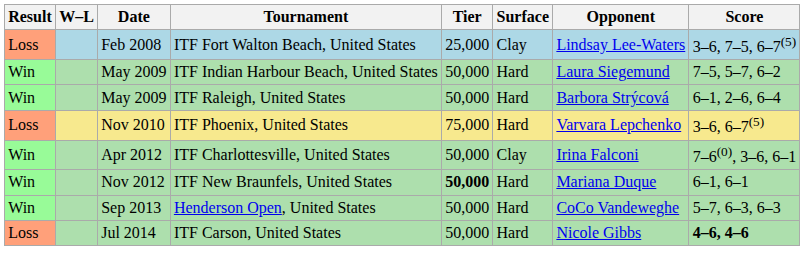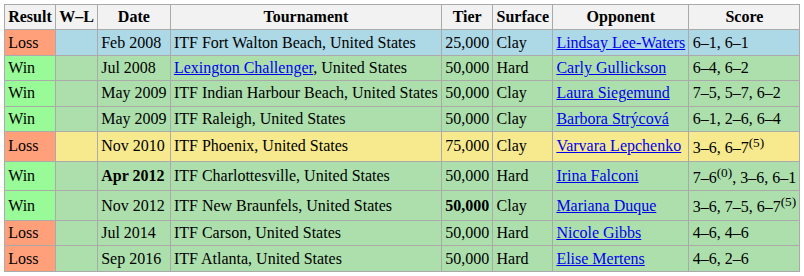 <table class="sortable wikitable">
 <tr>
 <th>Result</th>
 <th>W–L</th>
 <th>Date</th>
 <th>Tournament</th>
 <th>Tier</th>
 <th>Surface</th>
 <th>Opponent</th>
 <th class="unsortable">Score</th>
 </tr>
 <tr style="background:lightblue;">
 <td bgcolor="FFA07A">Loss</td>
 <td></td>
 <td>Feb 2008</td>
 <td>ITF Fort Walton Beach, United States</td>
 <td>25,000</td>
 <td>Clay</td>
 <td> <a href='#'>Lindsay Lee-Waters</a></td>
-<td>3–6, 7–5, 6–7<sup>(5)</sup></td>
+<td>6–1, 6–1</td>
+</tr>
+<tr style="background:#addfad;">
+<td bgcolor="98FB98">Win</td>
+<td></td>
+<td>Jul 2008</td>
+<td><a href='#'>Lexington Challenger</a>, United States</td>
+<td>50,000</td>
+<td>Hard</td>
+<td> <a href='#'>Carly Gullickson</a></td>
+<td>6–4, 6–2</td>
 </tr>
 <tr style="background:#addfad;">
 <td bgcolor="98FB98">Win</td>
 <td></td>
 <td>May 2009</td>
 <td>ITF Indian Harbour Beach, United States</td>
 <td>50,000</td>
-<td>Hard</td>
+<td>Clay</td>
 <td> <a href='#'>Laura Siegemund</a></td>
 <td>7–5, 5–7, 6–2</td>
 </tr>
 <tr style="background:#addfad;">
 <td bgcolor="98FB98">Win</td>
 <td></td>
 <td>May 2009</td>
 <td>ITF Raleigh, United States</td>
 <td>50,000</td>
-<td>Hard</td>
+<td>Clay</td>
 <td> <a href='#'>Barbora Strýcová</a></td>
 <td>6–1, 2–6, 6–4</td>
 </tr>
 <tr style="background:#f7e98e;">
 <td bgcolor="FFA07A">Loss</td>
 <td></td>
 <td>Nov 2010</td>
 <td>ITF Phoenix, United States</td>
 <td>75,000</td>
-<td>Hard</td>
+<td>Clay</td>
 <td> <a href='#'>Varvara Lepchenko</a></td>
 <td>3–6, 6–7<sup>(5)</sup></td>
 </tr>
 <tr style="background:#addfad;">
 <td bgcolor="98FB98">Win</td>
 <td></td>
-<td>Apr 2012</td>
+<td><strong>Apr 2012</strong></td>
 <td>ITF Charlottesville, United States</td>
 <td>50,000</td>
-<td>Clay</td>
+<td>Hard</td>
 <td> <a href='#'>Irina Falconi</a></td>
 <td>7–6<sup>(0)</sup>, 3–6, 6–1</td>
 </tr>
 <tr style="background:#addfad;">
 <td bgcolor="98FB98">Win</td>
 <td></td>
 <td>Nov 2012</td>
 <td>ITF New Braunfels, United States</td>
 <td><strong>50,000</strong></td>
-<td>Hard</td>
+<td>Clay</td>
 <td> <a href='#'>Mariana Duque</a></td>
-<td>6–1, 6–1</td>
-</tr>
-<tr style="background:#addfad;">
-<td bgcolor="98FB98">Win</td>
-<td></td>
-<td>Sep 2013</td>
-<td><a href='#'>Henderson Open</a>, United States</td>
-<td>50,000</td>
-<td>Hard</td>
-<td> <a href='#'>CoCo Vandeweghe</a></td>
-<td>5–7, 6–3, 6–3</td>
+<td>3–6, 7–5, 6–7<sup>(5)</sup></td>
 </tr>
 <tr style="background:#addfad;">
 <td bgcolor="FFA07A">Loss</td>
 <td></td>
 <td>Jul 2014</td>
 <td>ITF Carson, United States</td>
 <td>50,000</td>
 <td>Hard</td>
 <td> <a href='#'>Nicole Gibbs</a></td>
-<td><strong>4–6, 4–6</strong></td>
+<td>4–6, 4–6</td>
+</tr>
+<tr style="background:#addfad;">
+<td bgcolor="FFA07A">Loss</td>
+<td></td>
+<td>Sep 2016</td>
+<td>ITF Atlanta, United States</td>
+<td>50,000</td>
+<td>Hard</td>
+<td> <a href='#'>Elise Mertens</a></td>
+<td>4–6, 2–6</td>
 </tr>
 </table>
